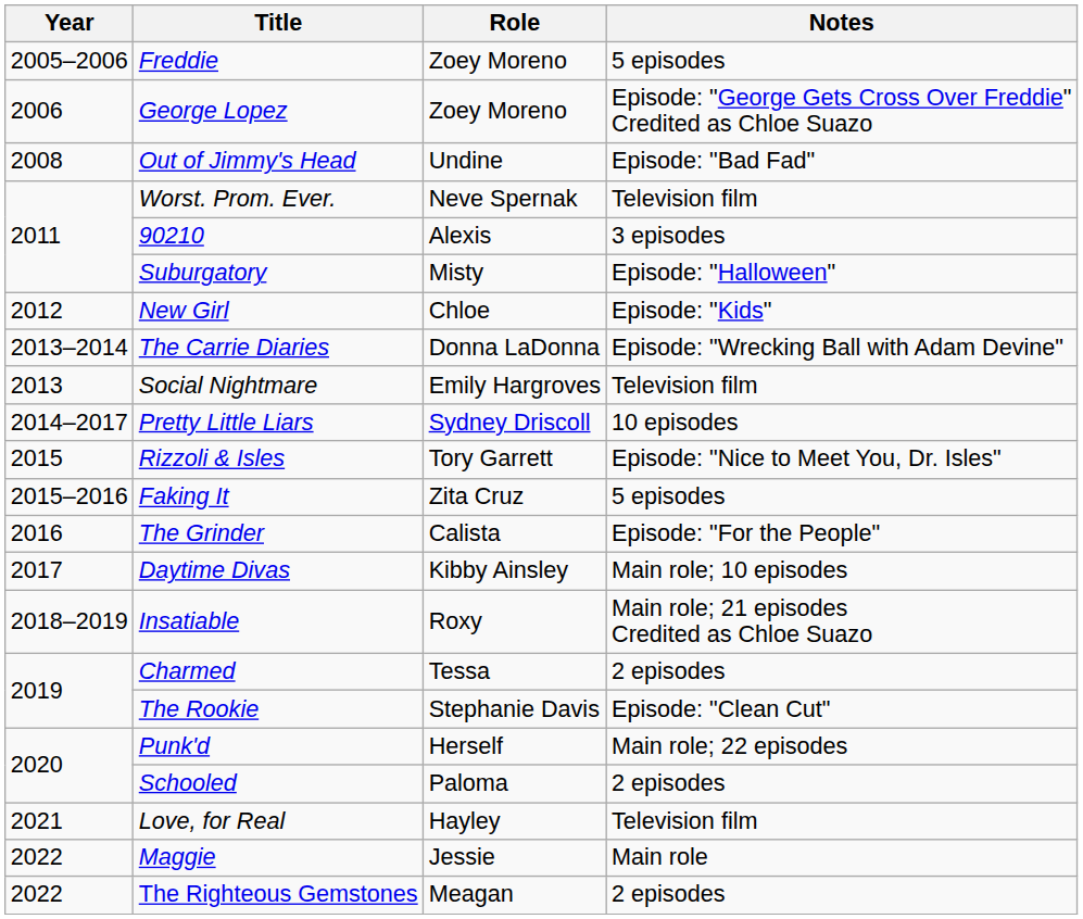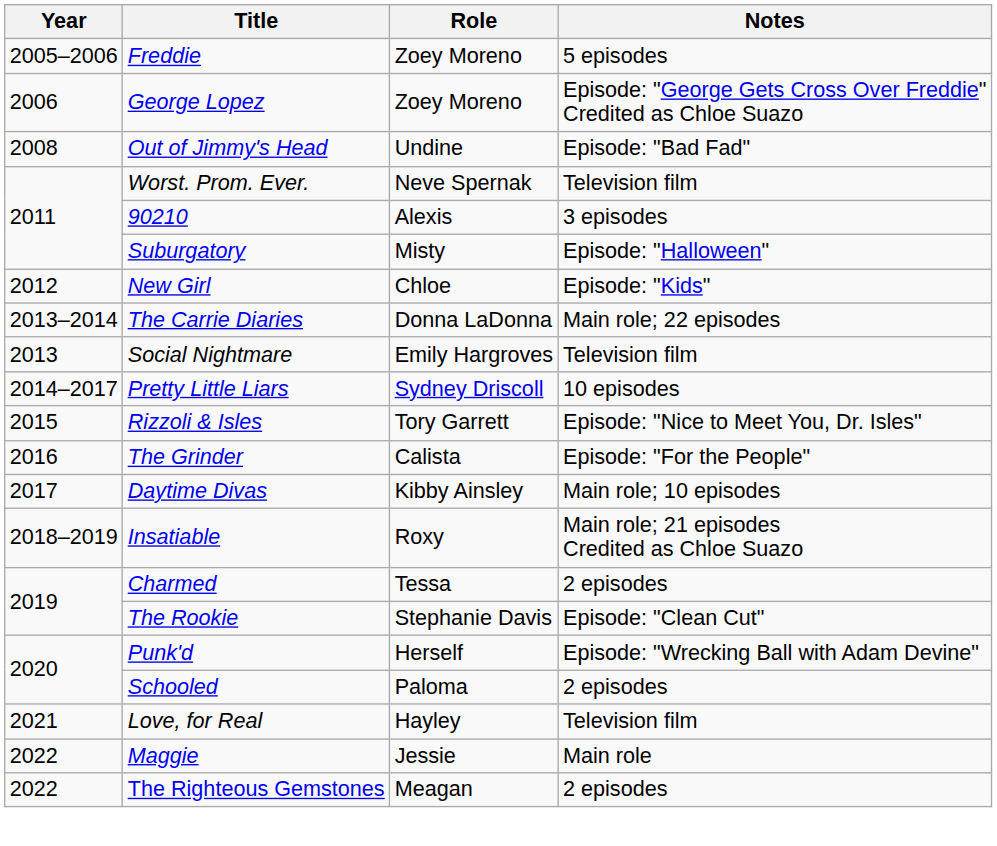 <table class="wikitable sortable">
 <tr>
 <th>Year</th>
 <th>Title</th>
 <th>Role</th>
 <th class="unsortable">Notes</th>
 </tr>
 <tr>
 <td>2005–2006</td>
 <td><em><a href='#'>Freddie</a></em></td>
 <td>Zoey Moreno</td>
 <td>5 episodes</td>
 </tr>
 <tr>
 <td>2006</td>
 <td><em><a href='#'>George Lopez</a></em></td>
 <td>Zoey Moreno</td>
 <td>Episode: "<a href='#'>George Gets Cross Over Freddie</a>"<br>Credited as Chloe Suazo</td>
 </tr>
 <tr>
 <td>2008</td>
 <td><em><a href='#'>Out of Jimmy's Head</a></em></td>
 <td>Undine</td>
 <td>Episode: "Bad Fad"</td>
 </tr>
 <tr>
 <td rowspan="3">2011</td>
 <td><em>Worst. Prom. Ever.</em></td>
 <td>Neve Spernak</td>
 <td>Television film</td>
 </tr>
 <tr>
 <td><em><a href='#'>90210</a></em></td>
 <td>Alexis</td>
 <td>3 episodes</td>
 </tr>
 <tr>
 <td><em><a href='#'>Suburgatory</a></em></td>
 <td>Misty</td>
 <td>Episode: "<a href='#'>Halloween</a>"</td>
 </tr>
 <tr>
 <td>2012</td>
 <td><em><a href='#'>New Girl</a></em></td>
 <td>Chloe</td>
 <td>Episode: "<a href='#'>Kids</a>"</td>
 </tr>
 <tr>
 <td>2013–2014</td>
 <td data-sort-value="Carrie Diaries, The"><em><a href='#'>The Carrie Diaries</a></em></td>
 <td>Donna LaDonna</td>
-<td>Episode: "Wrecking Ball with Adam Devine"</td>
+<td>Main role; 22 episodes</td>
 </tr>
 <tr>
 <td>2013</td>
 <td><em>Social Nightmare</em></td>
 <td>Emily Hargroves</td>
 <td>Television film</td>
 </tr>
 <tr>
 <td>2014–2017</td>
 <td><em><a href='#'>Pretty Little Liars</a></em></td>
 <td><a href='#'>Sydney Driscoll</a></td>
 <td>10 episodes</td>
 </tr>
 <tr>
 <td>2015</td>
 <td><em><a href='#'>Rizzoli & Isles</a></em></td>
 <td>Tory Garrett</td>
 <td>Episode: "Nice to Meet You, Dr. Isles"</td>
-</tr>
-<tr>
-<td>2015–2016</td>
-<td><em><a href='#'>Faking It</a></em></td>
-<td>Zita Cruz</td>
-<td>5 episodes</td>
 </tr>
 <tr>
 <td>2016</td>
 <td data-sort-value="Grinder, The"><em><a href='#'>The Grinder</a></em></td>
 <td>Calista</td>
 <td>Episode: "For the People"</td>
 </tr>
 <tr>
 <td>2017</td>
 <td><em><a href='#'>Daytime Divas</a></em></td>
 <td>Kibby Ainsley</td>
 <td>Main role; 10 episodes</td>
 </tr>
 <tr>
 <td>2018–2019</td>
 <td><em><a href='#'>Insatiable</a></em></td>
 <td>Roxy</td>
 <td>Main role; 21 episodes<br>Credited as Chloe Suazo</td>
 </tr>
 <tr>
 <td rowspan="2">2019</td>
 <td><em><a href='#'>Charmed</a></em></td>
 <td>Tessa</td>
 <td>2 episodes</td>
 </tr>
 <tr>
 <td data-sort-value="Rookie, The"><em><a href='#'>The Rookie</a></em></td>
 <td>Stephanie Davis</td>
 <td>Episode: "Clean Cut"</td>
 </tr>
 <tr>
 <td rowspan="2">2020</td>
 <td><em><a href='#'>Punk'd</a></em></td>
 <td>Herself</td>
-<td>Main role; 22 episodes</td>
+<td>Episode: "Wrecking Ball with Adam Devine"</td>
 </tr>
 <tr>
 <td><em><a href='#'>Schooled</a></em></td>
 <td>Paloma</td>
 <td>2 episodes</td>
 </tr>
 <tr>
 <td>2021</td>
 <td><em>Love, for Real</em></td>
 <td>Hayley</td>
 <td>Television film</td>
 </tr>
 <tr>
 <td>2022</td>
 <td><em><a href='#'>Maggie</a></em></td>
 <td>Jessie</td>
 <td>Main role</td>
 </tr>
 <tr>
 <td>2022</td>
 <td><a href='#'>The Righteous Gemstones</a></td>
 <td>Meagan</td>
 <td>2 episodes</td>
 </tr>
 </table>
